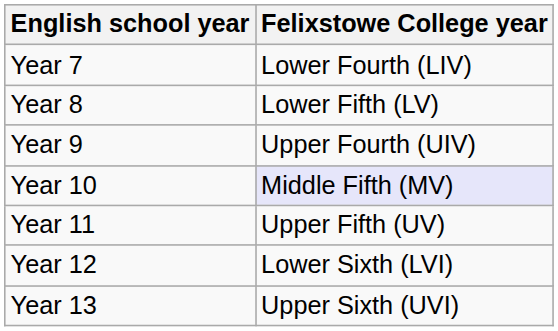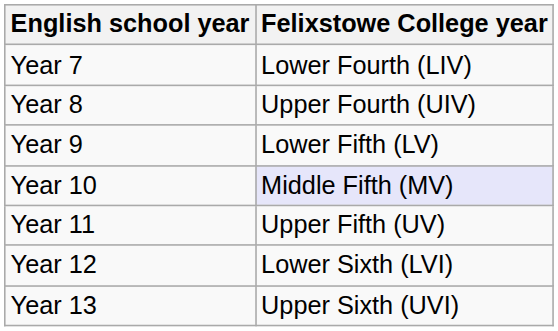 <table class="wikitable">
 <tr>
 <th>English school year</th>
 <th>Felixstowe College year</th>
 </tr>
 <tr>
 <td>Year 7</td>
 <td>Lower Fourth (LIV)</td>
 </tr>
 <tr>
 <td>Year 8</td>
-<td>Lower Fifth (LV)</td>
+<td>Upper Fourth (UIV)</td>
 </tr>
 <tr>
 <td>Year 9</td>
-<td>Upper Fourth (UIV)</td>
+<td>Lower Fifth (LV)</td>
 </tr>
 <tr>
 <td>Year 10</td>
 <td style="background: lavender;">Middle Fifth (MV)</td>
 </tr>
 <tr>
 <td>Year 11</td>
 <td>Upper Fifth (UV)</td>
 </tr>
 <tr>
 <td>Year 12</td>
 <td>Lower Sixth (LVI)</td>
 </tr>
 <tr>
 <td>Year 13</td>
 <td>Upper Sixth (UVI)</td>
 </tr>
 </table>
